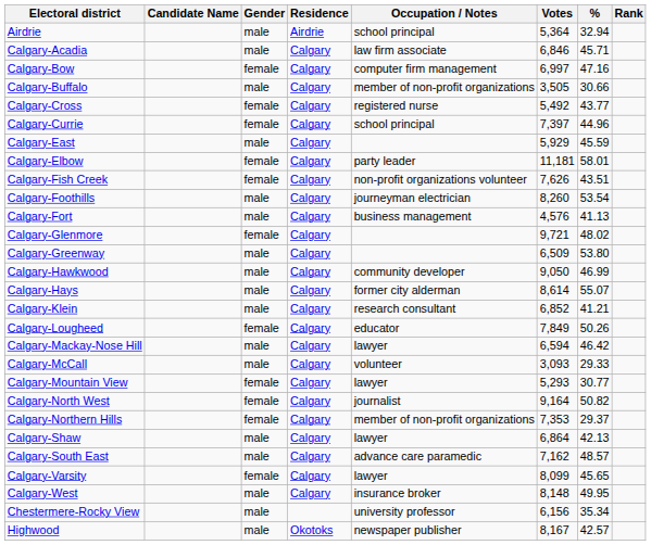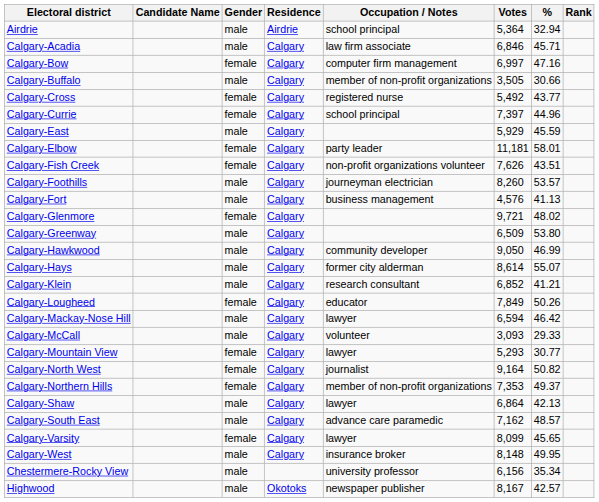 <table class="wikitable sortable">
 <tr>
 <th>Electoral district</th>
 <th>Candidate Name</th>
 <th>Gender</th>
 <th>Residence</th>
 <th class=unsortable>Occupation / Notes</th>
 <th>Votes</th>
 <th>%</th>
 <th>Rank</th>
 </tr>
 <tr>
 <td><a href='#'>Airdrie</a></td>
 <td></td>
 <td>male</td>
 <td><a href='#'>Airdrie</a></td>
 <td>school principal</td>
 <td>5,364</td>
 <td>32.94</td>
 <td></td>
 </tr>
 <tr>
 <td><a href='#'>Calgary-Acadia</a></td>
 <td></td>
 <td>male</td>
 <td><a href='#'>Calgary</a></td>
 <td>law firm associate</td>
 <td>6,846</td>
 <td>45.71</td>
 <td></td>
 </tr>
 <tr>
 <td><a href='#'>Calgary-Bow</a></td>
 <td></td>
 <td>female</td>
 <td><a href='#'>Calgary</a></td>
 <td>computer firm management</td>
 <td>6,997</td>
 <td>47.16</td>
 <td></td>
 </tr>
 <tr>
 <td><a href='#'>Calgary-Buffalo</a></td>
 <td></td>
 <td>male</td>
 <td><a href='#'>Calgary</a></td>
 <td>member of non-profit organizations</td>
 <td>3,505</td>
 <td>30.66</td>
 <td></td>
 </tr>
 <tr>
 <td><a href='#'>Calgary-Cross</a></td>
 <td></td>
 <td>female</td>
 <td><a href='#'>Calgary</a></td>
 <td>registered nurse</td>
 <td>5,492</td>
 <td>43.77</td>
 <td></td>
 </tr>
 <tr>
 <td><a href='#'>Calgary-Currie</a></td>
 <td></td>
 <td>female</td>
 <td><a href='#'>Calgary</a></td>
 <td>school principal</td>
 <td>7,397</td>
 <td>44.96</td>
 <td></td>
 </tr>
 <tr>
 <td><a href='#'>Calgary-East</a></td>
 <td></td>
 <td>male</td>
 <td><a href='#'>Calgary</a></td>
 <td></td>
 <td>5,929</td>
 <td>45.59</td>
 <td></td>
 </tr>
 <tr>
 <td><a href='#'>Calgary-Elbow</a></td>
 <td></td>
 <td>female</td>
 <td><a href='#'>Calgary</a></td>
 <td>party leader</td>
 <td>11,181</td>
 <td>58.01</td>
 <td></td>
 </tr>
 <tr>
 <td><a href='#'>Calgary-Fish Creek</a></td>
 <td></td>
 <td>female</td>
 <td><a href='#'>Calgary</a></td>
 <td>non-profit organizations volunteer</td>
 <td>7,626</td>
 <td>43.51</td>
 <td></td>
 </tr>
 <tr>
 <td><a href='#'>Calgary-Foothills</a></td>
 <td></td>
 <td>male</td>
 <td><a href='#'>Calgary</a></td>
 <td>journeyman electrician</td>
 <td>8,260</td>
-<td>53.54</td>
+<td>53.57</td>
 <td></td>
 </tr>
 <tr>
 <td><a href='#'>Calgary-Fort</a></td>
 <td></td>
 <td>male</td>
 <td><a href='#'>Calgary</a></td>
 <td>business management</td>
 <td>4,576</td>
 <td>41.13</td>
 <td></td>
 </tr>
 <tr>
 <td><a href='#'>Calgary-Glenmore</a></td>
 <td></td>
 <td>female</td>
 <td><a href='#'>Calgary</a></td>
 <td></td>
 <td>9,721</td>
 <td>48.02</td>
 <td></td>
 </tr>
 <tr>
 <td><a href='#'>Calgary-Greenway</a></td>
 <td></td>
 <td>male</td>
 <td><a href='#'>Calgary</a></td>
 <td></td>
 <td>6,509</td>
 <td>53.80</td>
 <td></td>
 </tr>
 <tr>
 <td><a href='#'>Calgary-Hawkwood</a></td>
 <td></td>
 <td>male</td>
 <td><a href='#'>Calgary</a></td>
 <td>community developer</td>
 <td>9,050</td>
 <td>46.99</td>
 <td></td>
 </tr>
 <tr>
 <td><a href='#'>Calgary-Hays</a></td>
 <td></td>
 <td>male</td>
 <td><a href='#'>Calgary</a></td>
 <td>former city alderman</td>
 <td>8,614</td>
 <td>55.07</td>
 <td></td>
 </tr>
 <tr>
 <td><a href='#'>Calgary-Klein</a></td>
 <td></td>
 <td>male</td>
 <td><a href='#'>Calgary</a></td>
 <td>research consultant</td>
 <td>6,852</td>
 <td>41.21</td>
 <td></td>
 </tr>
 <tr>
 <td><a href='#'>Calgary-Lougheed</a></td>
 <td></td>
 <td>female</td>
 <td><a href='#'>Calgary</a></td>
 <td>educator</td>
 <td>7,849</td>
 <td>50.26</td>
 <td></td>
 </tr>
 <tr>
 <td><a href='#'>Calgary-Mackay-Nose Hill</a></td>
 <td></td>
 <td>male</td>
 <td><a href='#'>Calgary</a></td>
 <td>lawyer</td>
 <td>6,594</td>
 <td>46.42</td>
 <td></td>
 </tr>
 <tr>
 <td><a href='#'>Calgary-McCall</a></td>
 <td></td>
 <td>male</td>
 <td><a href='#'>Calgary</a></td>
 <td>volunteer</td>
 <td>3,093</td>
 <td>29.33</td>
 <td></td>
 </tr>
 <tr>
 <td><a href='#'>Calgary-Mountain View</a></td>
 <td></td>
 <td>female</td>
 <td><a href='#'>Calgary</a></td>
 <td>lawyer</td>
 <td>5,293</td>
 <td>30.77</td>
 <td></td>
 </tr>
 <tr>
 <td><a href='#'>Calgary-North West</a></td>
 <td></td>
 <td>female</td>
 <td><a href='#'>Calgary</a></td>
 <td>journalist</td>
 <td>9,164</td>
 <td>50.82</td>
 <td></td>
 </tr>
 <tr>
 <td><a href='#'>Calgary-Northern Hills</a></td>
 <td></td>
 <td>female</td>
 <td><a href='#'>Calgary</a></td>
 <td>member of non-profit organizations</td>
 <td>7,353</td>
-<td>29.37</td>
+<td>49.37</td>
 <td></td>
 </tr>
 <tr>
 <td><a href='#'>Calgary-Shaw</a></td>
 <td></td>
 <td>male</td>
 <td><a href='#'>Calgary</a></td>
 <td>lawyer</td>
 <td>6,864</td>
 <td>42.13</td>
 <td></td>
 </tr>
 <tr>
 <td><a href='#'>Calgary-South East</a></td>
 <td></td>
 <td>male</td>
 <td><a href='#'>Calgary</a></td>
 <td>advance care paramedic</td>
 <td>7,162</td>
 <td>48.57</td>
 <td></td>
 </tr>
 <tr>
 <td><a href='#'>Calgary-Varsity</a></td>
 <td></td>
 <td>female</td>
 <td><a href='#'>Calgary</a></td>
 <td>lawyer</td>
 <td>8,099</td>
 <td>45.65</td>
 <td></td>
 </tr>
 <tr>
 <td><a href='#'>Calgary-West</a></td>
 <td></td>
 <td>male</td>
 <td><a href='#'>Calgary</a></td>
 <td>insurance broker</td>
 <td>8,148</td>
 <td>49.95</td>
 <td></td>
 </tr>
 <tr>
 <td><a href='#'>Chestermere-Rocky View</a></td>
 <td></td>
 <td>male</td>
 <td></td>
 <td>university professor</td>
 <td>6,156</td>
 <td>35.34</td>
 <td></td>
 </tr>
 <tr>
 <td><a href='#'>Highwood</a></td>
 <td></td>
 <td>male</td>
 <td><a href='#'>Okotoks</a></td>
 <td>newspaper publisher</td>
 <td>8,167</td>
 <td>42.57</td>
 <td></td>
 </tr>
 </table>
